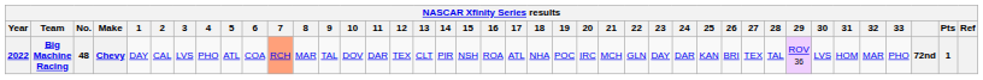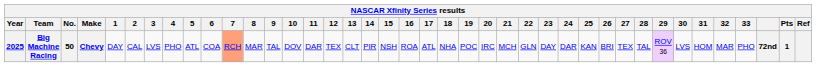 <table class="wikitable" style="text-align:center; font-size:75%">
 <tr>
 <th colspan=40><a href='#'>NASCAR Xfinity Series</a> results</th>
 </tr>
 <tr>
 <th>Year</th>
 <th>Team</th>
 <th>No.</th>
 <th>Make</th>
 <th>1</th>
 <th>2</th>
 <th>3</th>
 <th>4</th>
 <th>5</th>
 <th>6</th>
 <th>7</th>
 <th>8</th>
 <th>9</th>
 <th>10</th>
 <th>11</th>
 <th>12</th>
 <th>13</th>
 <th>14</th>
 <th>15</th>
 <th>16</th>
 <th>17</th>
 <th>18</th>
 <th>19</th>
 <th>20</th>
 <th>21</th>
 <th>22</th>
 <th>23</th>
 <th>24</th>
 <th>25</th>
 <th>26</th>
 <th>27</th>
 <th>28</th>
 <th>29</th>
 <th>30</th>
 <th>31</th>
 <th>32</th>
 <th>33</th>
 <th></th>
 <th>Pts</th>
 <th>Ref</th>
 </tr>
 <tr>
-<th><a href='#'>2022</a></th>
+<th><a href='#'>2025</a></th>
 <th><a href='#'>Big Machine Racing</a></th>
-<th>48</th>
+<th>50</th>
 <th><a href='#'>Chevy</a></th>
 <td><a href='#'>DAY</a></td>
 <td><a href='#'>CAL</a></td>
 <td><a href='#'>LVS</a></td>
 <td><a href='#'>PHO</a></td>
 <td><a href='#'>ATL</a></td>
 <td><a href='#'>COA</a></td>
 <td style="background: lightsalmon;"><a href='#'>RCH</a></td>
 <td><a href='#'>MAR</a></td>
 <td><a href='#'>TAL</a></td>
 <td><a href='#'>DOV</a></td>
 <td><a href='#'>DAR</a></td>
 <td><a href='#'>TEX</a></td>
 <td><a href='#'>CLT</a></td>
 <td><a href='#'>PIR</a></td>
 <td><a href='#'>NSH</a></td>
 <td><a href='#'>ROA</a></td>
 <td><a href='#'>ATL</a></td>
 <td><a href='#'>NHA</a></td>
 <td><a href='#'>POC</a></td>
 <td><a href='#'>IRC</a></td>
 <td><a href='#'>MCH</a></td>
 <td><a href='#'>GLN</a></td>
 <td><a href='#'>DAY</a></td>
 <td><a href='#'>DAR</a></td>
 <td><a href='#'>KAN</a></td>
 <td><a href='#'>BRI</a></td>
 <td><a href='#'>TEX</a></td>
 <td><a href='#'>TAL</a></td>
 <td style="background:#EFCFFF;"><a href='#'>ROV</a><br><small>36</small></td>
 <td><a href='#'>LVS</a></td>
 <td><a href='#'>HOM</a></td>
 <td><a href='#'>MAR</a></td>
 <td><a href='#'>PHO</a></td>
 <th>72nd</th>
 <th>1</th>
 <th></th>
 </tr>
 </table>
